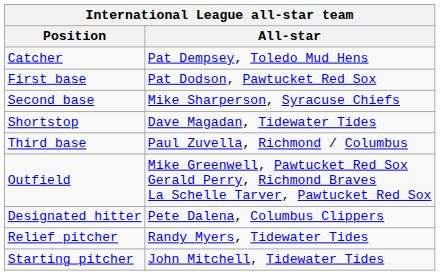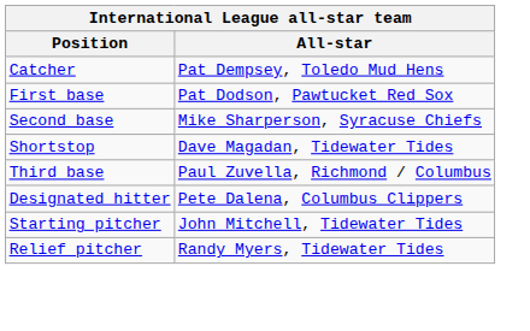 <table class="wikitable">
 <tr>
 <th colspan="2">International League all-star team</th>
 </tr>
 <tr>
 <th>Position</th>
 <th>All-star</th>
 </tr>
 <tr>
 <td><a href='#'>Catcher</a></td>
 <td><a href='#'>Pat Dempsey</a>, <a href='#'>Toledo Mud Hens</a></td>
 </tr>
 <tr>
 <td><a href='#'>First base</a></td>
 <td><a href='#'>Pat Dodson</a>, <a href='#'>Pawtucket Red Sox</a></td>
 </tr>
 <tr>
 <td><a href='#'>Second base</a></td>
 <td><a href='#'>Mike Sharperson</a>, <a href='#'>Syracuse Chiefs</a></td>
 </tr>
 <tr>
 <td><a href='#'>Shortstop</a></td>
 <td><a href='#'>Dave Magadan</a>, <a href='#'>Tidewater Tides</a></td>
 </tr>
 <tr>
 <td><a href='#'>Third base</a></td>
 <td><a href='#'>Paul Zuvella</a>, <a href='#'>Richmond</a> / <a href='#'>Columbus</a></td>
 </tr>
 <tr>
-<td><a href='#'>Outfield</a></td>
-<td><a href='#'>Mike Greenwell</a>, <a href='#'>Pawtucket Red Sox</a> <br> <a href='#'>Gerald Perry</a>, <a href='#'>Richmond Braves</a> <br> <a href='#'>La Schelle Tarver</a>, <a href='#'>Pawtucket Red Sox</a></td>
+<td><a href='#'>Designated hitter</a></td>
+<td><a href='#'>Pete Dalena</a>, <a href='#'>Columbus Clippers</a></td>
 </tr>
 <tr>
-<td><a href='#'>Designated hitter</a></td>
-<td><a href='#'>Pete Dalena</a>, <a href='#'>Columbus Clippers</a></td>
+<td><a href='#'>Starting pitcher</a></td>
+<td><a href='#'>John Mitchell</a>, <a href='#'>Tidewater Tides</a></td>
 </tr>
 <tr>
 <td><a href='#'>Relief pitcher</a></td>
 <td><a href='#'>Randy Myers</a>, <a href='#'>Tidewater Tides</a></td>
 </tr>
-<tr>
-<td><a href='#'>Starting pitcher</a></td>
-<td><a href='#'>John Mitchell</a>, <a href='#'>Tidewater Tides</a></td>
-</tr>
 </table>
